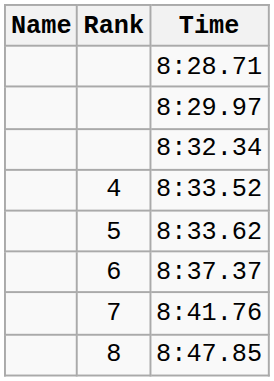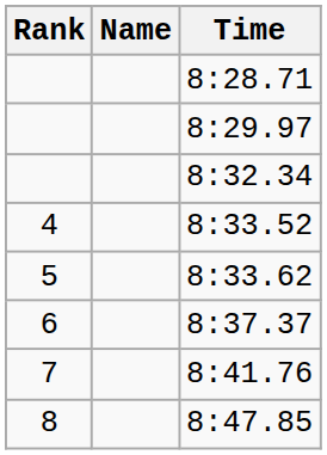 <table class="wikitable">
 <tr>
+<th>Rank</th>
 <th>Name</th>
-<th>Rank</th>
 <th>Time</th>
 </tr>
 <tr>
+<td align="center"></td>
 <td></td>
-<td align="center"></td>
 <td align="center">8:28.71</td>
 </tr>
 <tr>
+<td align="center"></td>
 <td></td>
-<td align="center"></td>
 <td align="center">8:29.97</td>
 </tr>
 <tr>
+<td align="center"></td>
 <td></td>
-<td align="center"></td>
 <td align="center">8:32.34</td>
 </tr>
 <tr>
+<td align="center">4</td>
 <td></td>
-<td align="center">4</td>
 <td align="center">8:33.52</td>
 </tr>
 <tr>
+<td align="center">5</td>
 <td></td>
-<td align="center">5</td>
 <td align="center">8:33.62</td>
 </tr>
 <tr>
+<td align="center">6</td>
 <td></td>
-<td align="center">6</td>
 <td align="center">8:37.37</td>
 </tr>
 <tr>
+<td align="center">7</td>
 <td></td>
-<td align="center">7</td>
 <td align="center">8:41.76</td>
 </tr>
 <tr>
+<td align="center">8</td>
 <td></td>
-<td align="center">8</td>
 <td align="center">8:47.85</td>
 </tr>
 </table>
